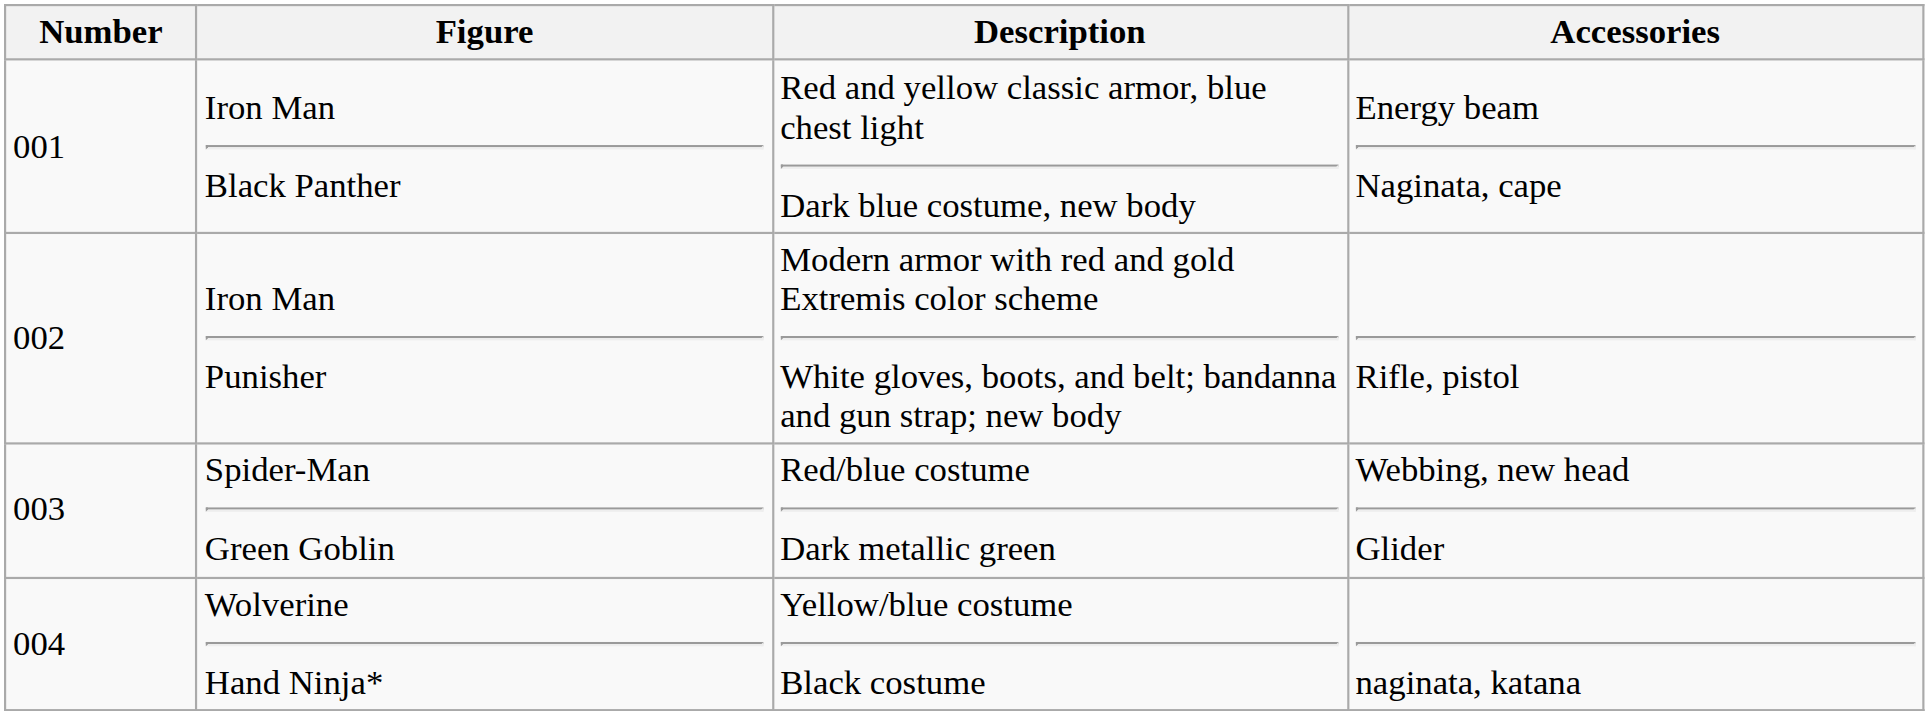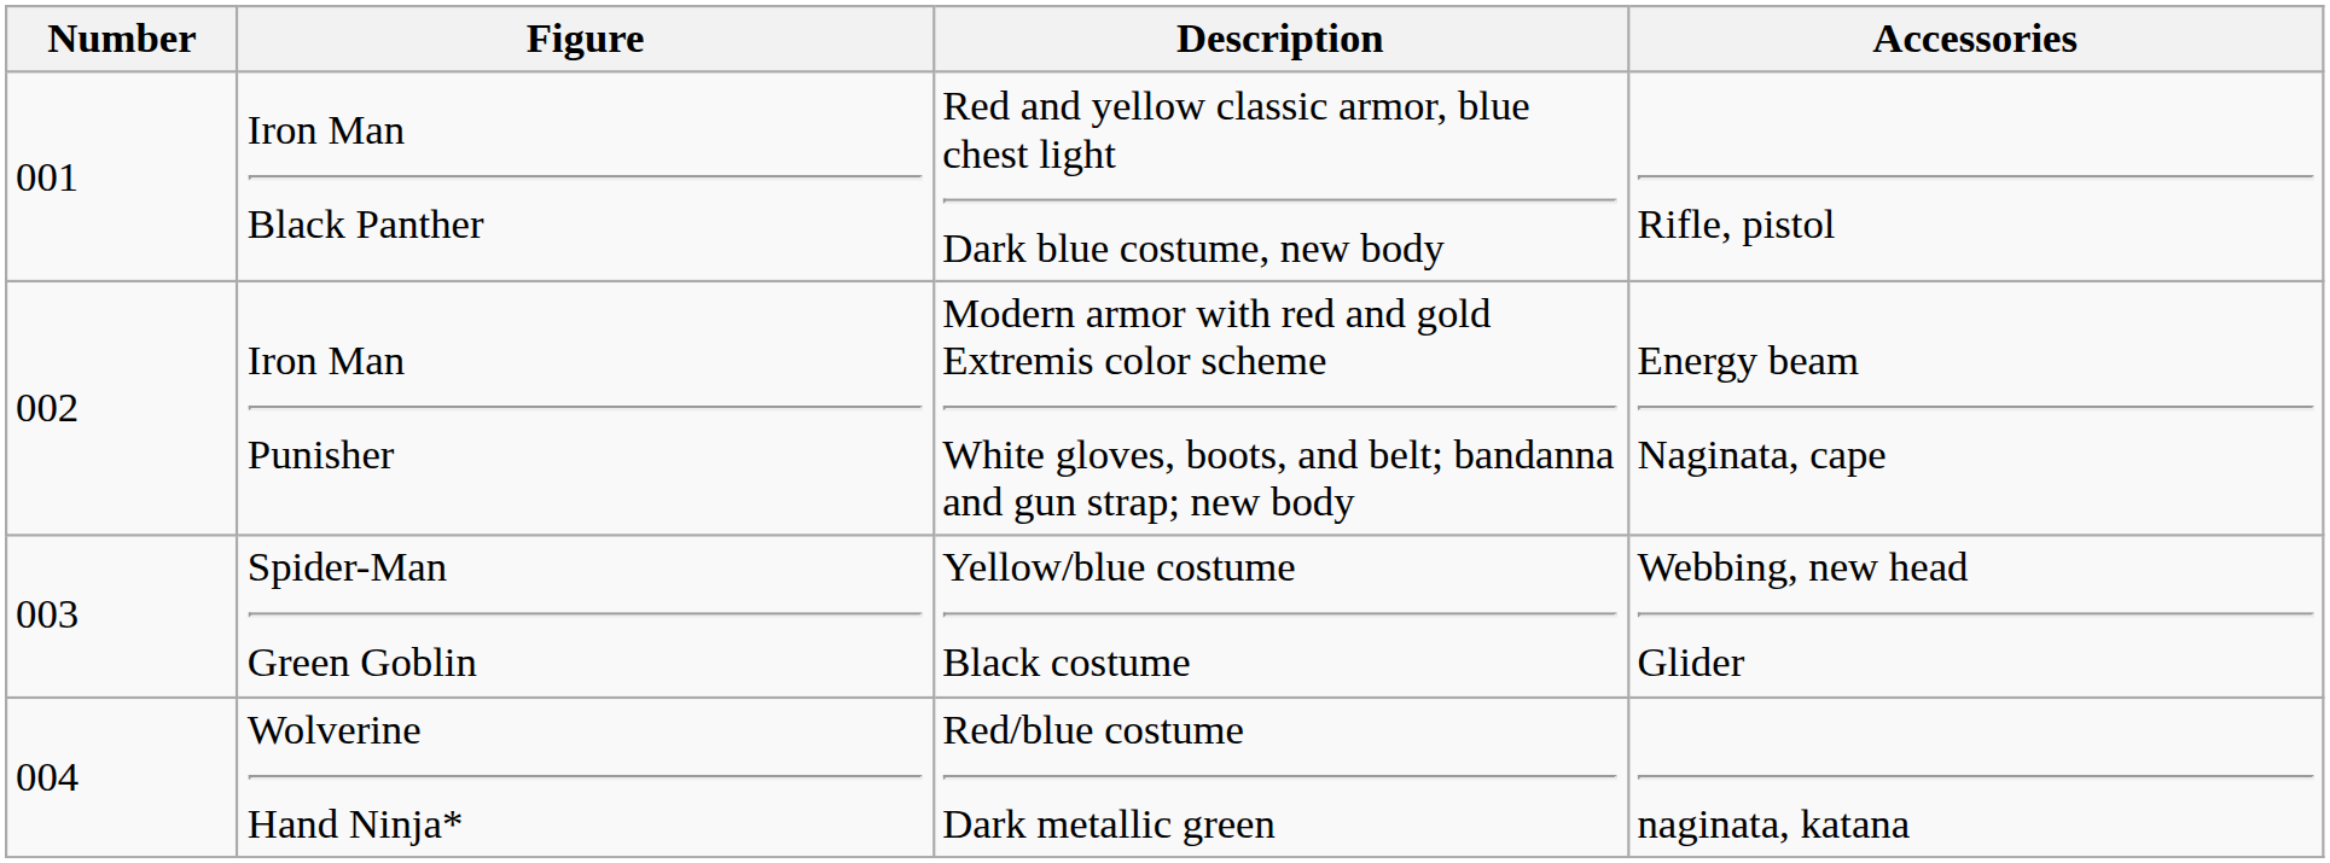 <table class="wikitable" width="70%">
 <tr>
 <th width=10%>Number</th>
 <th width=30%>Figure</th>
 <th width=30%>Description</th>
 <th width=30%>Accessories</th>
 </tr>
 <tr>
 <td>001</td>
 <td>Iron Man<hr>Black Panther</td>
 <td>Red and yellow classic armor, blue chest light<hr>Dark blue costume, new body</td>
-<td>Energy beam<hr>Naginata, cape</td>
+<td> <hr>Rifle, pistol</td>
 </tr>
 <tr>
 <td>002</td>
 <td>Iron Man<hr>Punisher</td>
 <td>Modern armor with red and gold Extremis color scheme<hr>White gloves, boots, and belt; bandanna and gun strap; new body</td>
-<td> <hr>Rifle, pistol</td>
+<td>Energy beam<hr>Naginata, cape</td>
 </tr>
 <tr>
 <td>003</td>
 <td>Spider-Man<hr>Green Goblin</td>
-<td>Red/blue costume<hr>Dark metallic green</td>
+<td>Yellow/blue costume<hr>Black costume</td>
 <td>Webbing, new head<hr>Glider</td>
 </tr>
 <tr>
 <td>004</td>
 <td>Wolverine<hr>Hand Ninja*</td>
-<td>Yellow/blue costume<hr>Black costume</td>
+<td>Red/blue costume<hr>Dark metallic green</td>
 <td> <hr>naginata, katana</td>
 </tr>
 <tr>
 </tr>
 </table>
